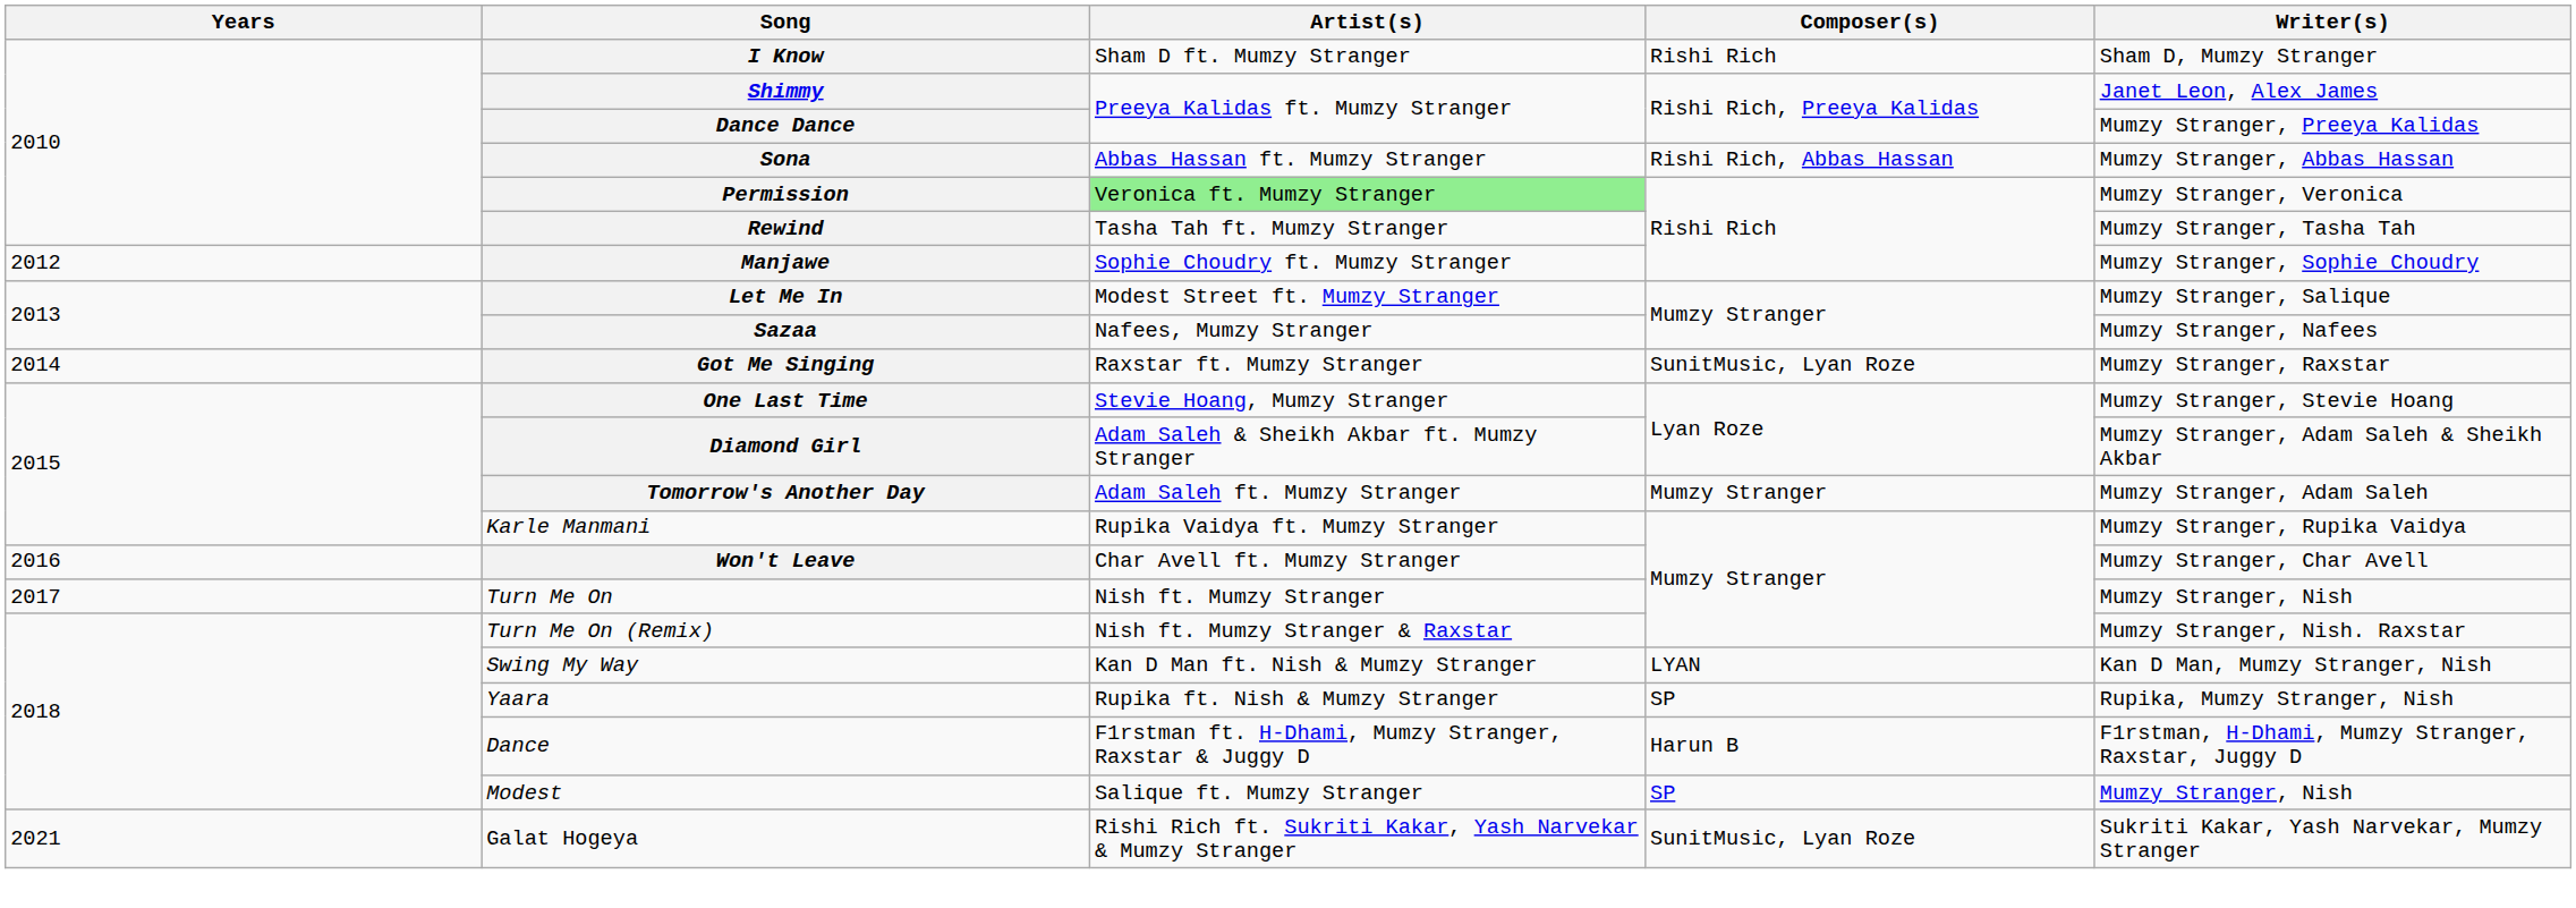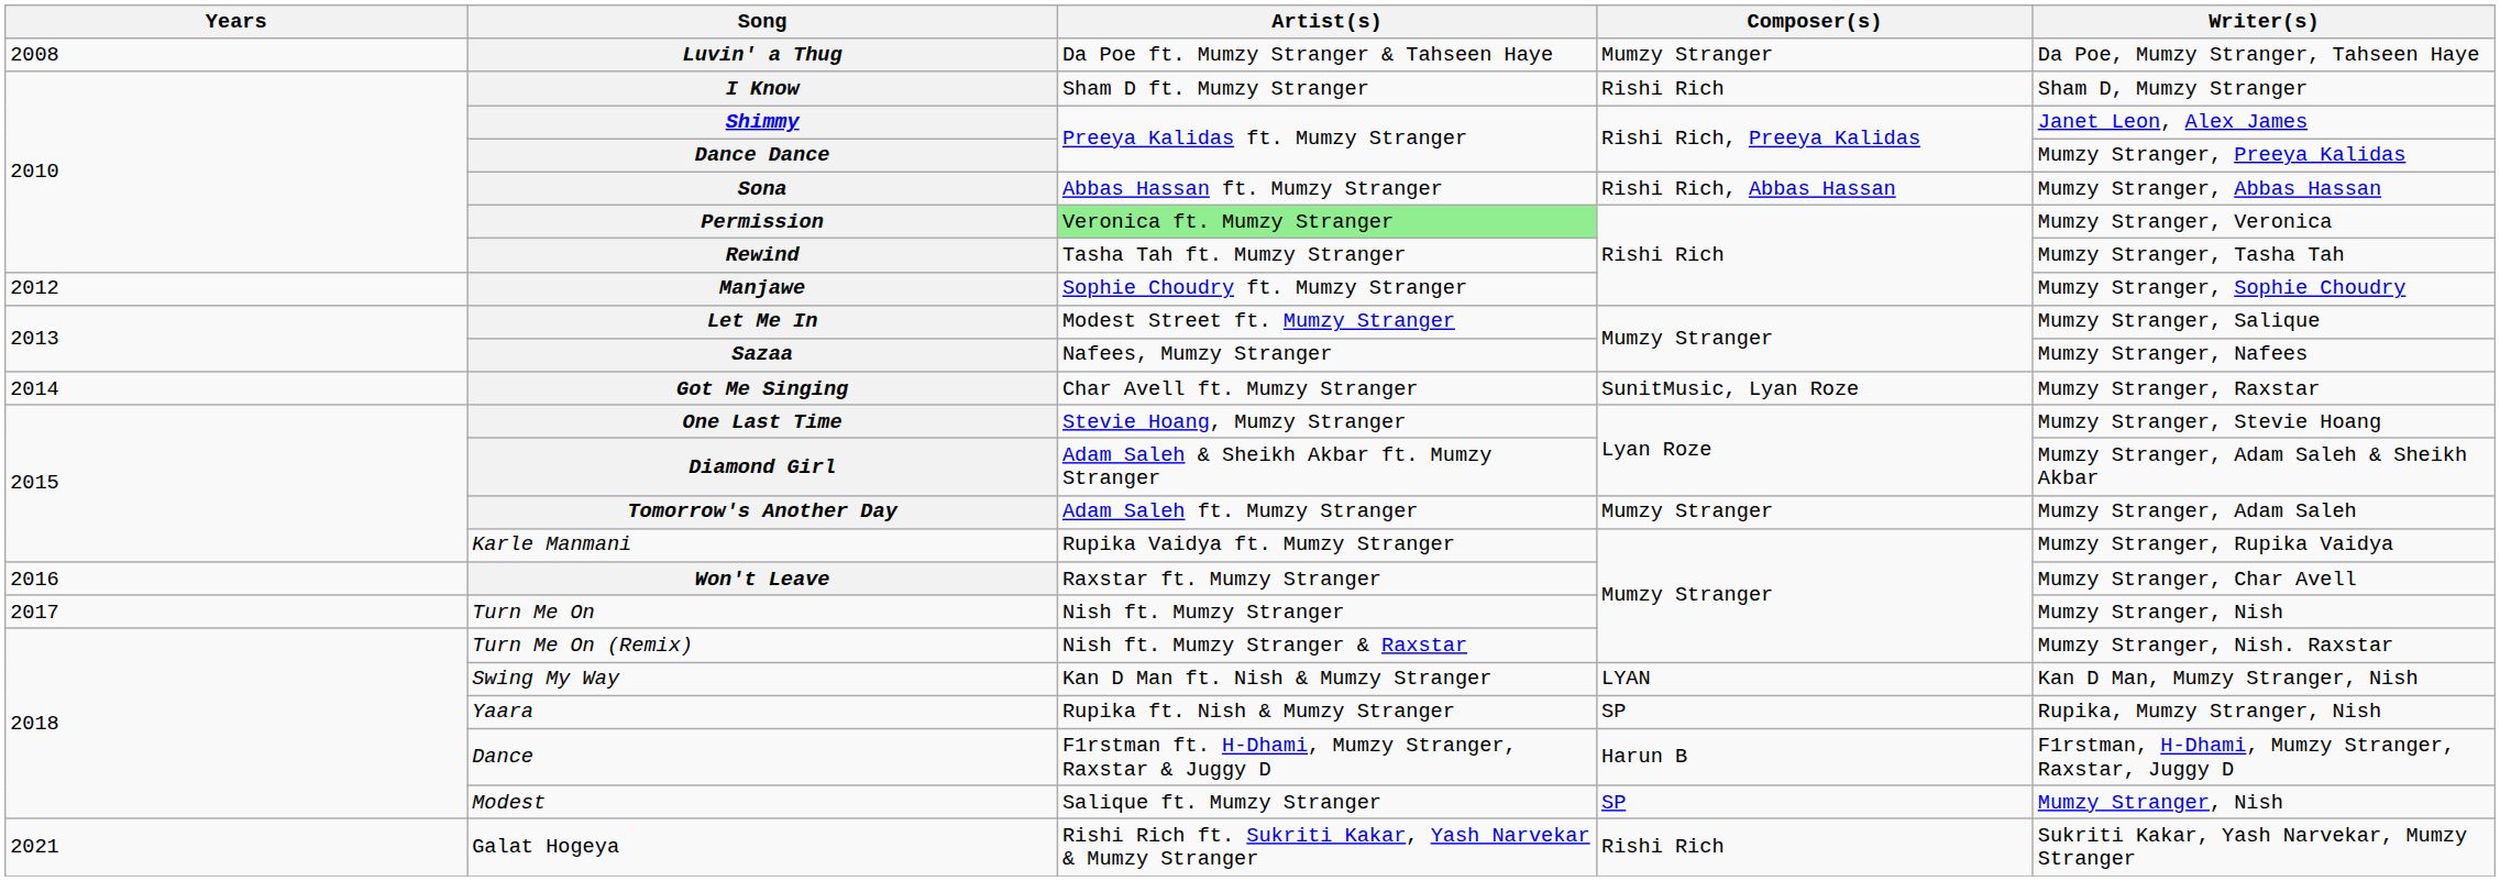 <table class="wikitable plainrowheaders" width="100%">
 <tr>
 <th scope="col" width="18%">Years</th>
 <th scope="col" width=23%>Song</th>
 <th scope="col" width=21%>Artist(s)</th>
 <th scope="col" width=17%>Composer(s)</th>
 <th scope="col" width=18%>Writer(s)</th>
+</tr>
+<tr>
+<td>2008</td>
+<th scope="row"><em>Luvin' a Thug</em></th>
+<td>Da Poe ft. Mumzy Stranger & Tahseen Haye</td>
+<td>Mumzy Stranger</td>
+<td>Da Poe, Mumzy Stranger, Tahseen Haye</td>
 </tr>
 <tr>
 <td rowspan="6">2010</td>
 <th scope="row"><em>I Know</em></th>
 <td>Sham D ft. Mumzy Stranger</td>
 <td>Rishi Rich</td>
 <td>Sham D, Mumzy Stranger</td>
 </tr>
 <tr>
 <th scope="row"><em><a href='#'>Shimmy</a></em></th>
 <td rowspan="2"><a href='#'>Preeya Kalidas</a> ft. Mumzy Stranger</td>
 <td rowspan="2">Rishi Rich, <a href='#'>Preeya Kalidas</a></td>
 <td><a href='#'>Janet Leon</a>, <a href='#'>Alex James</a></td>
 </tr>
 <tr>
 <th scope="row"><em>Dance Dance</em></th>
 <td>Mumzy Stranger, <a href='#'>Preeya Kalidas</a></td>
 </tr>
 <tr>
 <th scope="row"><em>Sona</em></th>
 <td><a href='#'>Abbas Hassan</a> ft. Mumzy Stranger</td>
 <td>Rishi Rich, <a href='#'>Abbas Hassan</a></td>
 <td>Mumzy Stranger, <a href='#'>Abbas Hassan</a></td>
 </tr>
 <tr>
 <th scope="row"><em>Permission</em></th>
 <td style="background: lightgreen;">Veronica ft. Mumzy Stranger</td>
 <td rowspan="3">Rishi Rich</td>
 <td>Mumzy Stranger, Veronica</td>
 </tr>
 <tr>
 <th scope="row"><em>Rewind</em></th>
 <td>Tasha Tah ft. Mumzy Stranger</td>
 <td>Mumzy Stranger, Tasha Tah</td>
 </tr>
 <tr>
 <td>2012</td>
 <th scope="row"><em>Manjawe</em></th>
 <td><a href='#'>Sophie Choudry</a> ft. Mumzy Stranger</td>
 <td>Mumzy Stranger, <a href='#'>Sophie Choudry</a></td>
 </tr>
 <tr>
 <td rowspan="2">2013</td>
 <th scope="row"><em>Let Me In</em></th>
 <td>Modest Street ft. <a href='#'>Mumzy Stranger</a></td>
 <td rowspan="2">Mumzy Stranger</td>
 <td>Mumzy Stranger, Salique</td>
 </tr>
 <tr>
 <th scope="row"><em>Sazaa</em></th>
 <td>Nafees, Mumzy Stranger</td>
 <td>Mumzy Stranger, Nafees</td>
 </tr>
 <tr>
 <td>2014</td>
 <th scope="row"><em>Got Me Singing</em></th>
-<td>Raxstar ft. Mumzy Stranger</td>
+<td>Char Avell ft. Mumzy Stranger</td>
 <td>SunitMusic, Lyan Roze</td>
 <td>Mumzy Stranger, Raxstar</td>
 </tr>
 <tr>
 <td rowspan="4">2015</td>
 <th scope="row"><em>One Last Time</em></th>
 <td><a href='#'>Stevie Hoang</a>, Mumzy Stranger</td>
 <td rowspan="2">Lyan Roze</td>
 <td>Mumzy Stranger, Stevie Hoang</td>
 </tr>
 <tr>
 <th scope="row"><em>Diamond Girl</em></th>
 <td><a href='#'>Adam Saleh</a> & Sheikh Akbar ft. Mumzy Stranger</td>
 <td>Mumzy Stranger, Adam Saleh & Sheikh Akbar</td>
 </tr>
 <tr>
 <th scope="row"><em>Tomorrow's Another Day</em></th>
 <td><a href='#'>Adam Saleh</a> ft. Mumzy Stranger</td>
 <td>Mumzy Stranger</td>
 <td>Mumzy Stranger, Adam Saleh</td>
 </tr>
 <tr>
 <td><em>Karle Manmani</em></td>
 <td>Rupika Vaidya ft. Mumzy Stranger</td>
 <td rowspan="4">Mumzy Stranger</td>
 <td>Mumzy Stranger, Rupika Vaidya</td>
 </tr>
 <tr>
 <td>2016</td>
 <th scope="row"><em>Won't Leave</em></th>
-<td>Char Avell ft. Mumzy Stranger</td>
+<td>Raxstar ft. Mumzy Stranger</td>
 <td>Mumzy Stranger, Char Avell</td>
 </tr>
 <tr>
 <td>2017</td>
 <td scope="row"><em>Turn Me On</em></td>
 <td>Nish ft. Mumzy Stranger</td>
 <td>Mumzy Stranger, Nish</td>
 </tr>
 <tr>
 <td rowspan="5">2018</td>
 <td><em>Turn Me On (Remix)</em></td>
 <td>Nish ft. Mumzy Stranger & <a href='#'>Raxstar</a></td>
 <td>Mumzy Stranger, Nish. Raxstar</td>
 </tr>
 <tr>
 <td><em>Swing My Way</em></td>
 <td>Kan D Man ft. Nish & Mumzy Stranger</td>
 <td>LYAN</td>
 <td>Kan D Man, Mumzy Stranger, Nish</td>
 </tr>
 <tr>
 <td><em>Yaara</em></td>
 <td>Rupika ft. Nish & Mumzy Stranger</td>
 <td>SP</td>
 <td>Rupika, Mumzy Stranger, Nish</td>
 </tr>
 <tr>
 <td><em>Dance</em></td>
 <td>F1rstman ft. <a href='#'>H-Dhami</a>, Mumzy Stranger, Raxstar & Juggy D</td>
 <td>Harun B</td>
 <td>F1rstman, <a href='#'>H-Dhami</a>, Mumzy Stranger, Raxstar, Juggy D</td>
 </tr>
 <tr>
 <td><em>Modest</em></td>
 <td>Salique ft. Mumzy Stranger</td>
 <td><a href='#'>SP</a></td>
 <td><a href='#'>Mumzy Stranger</a>, Nish</td>
 </tr>
 <tr>
 <td>2021</td>
 <td>Galat Hogeya</td>
 <td>Rishi Rich ft. <a href='#'>Sukriti Kakar</a>, <a href='#'>Yash Narvekar</a> & Mumzy Stranger</td>
-<td>SunitMusic, Lyan Roze</td>
+<td>Rishi Rich</td>
 <td>Sukriti Kakar, Yash Narvekar, Mumzy Stranger</td>
 </tr>
 </table>
